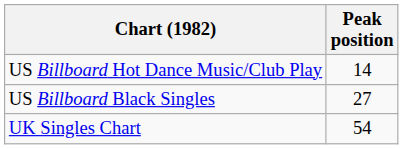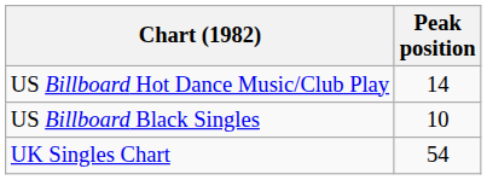 <table class="wikitable sortable">
 <tr>
 <th>Chart (1982)</th>
 <th align="center">Peak<br>position</th>
 </tr>
 <tr>
 <td>US <a href='#'><em>Billboard</em> Hot Dance Music/Club Play</a></td>
 <td align="center">14</td>
 </tr>
 <tr>
 <td>US <a href='#'><em>Billboard</em> Black Singles</a></td>
-<td align="center">27</td>
+<td align="center">10</td>
 </tr>
 <tr>
 <td><a href='#'>UK Singles Chart</a></td>
 <td align="center">54</td>
 </tr>
 </table>
